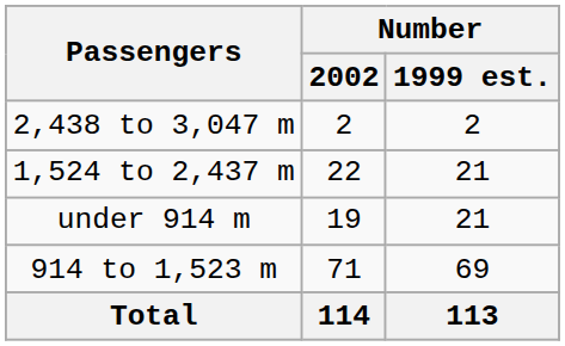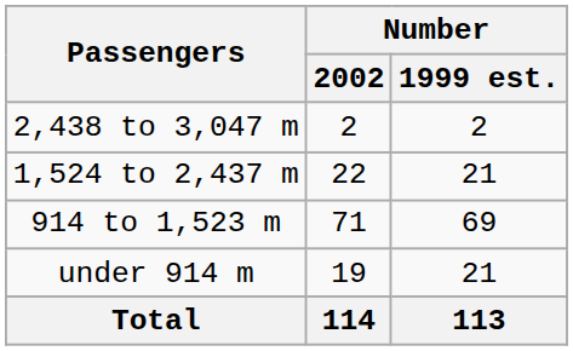 <table class="wikitable" style="text-align:center">
 <tr>
 <th rowspan="2">Passengers</th>
 <th colspan="2">Number</th>
 </tr>
 <tr>
 <th>2002</th>
 <th>1999 est.</th>
 </tr>
 <tr>
 <td>2,438 to 3,047 m</td>
 <td>2</td>
 <td>2</td>
 </tr>
 <tr>
 <td>1,524 to 2,437 m</td>
 <td>22</td>
 <td>21</td>
 </tr>
 <tr>
+<td>914 to 1,523 m</td>
+<td>71</td>
+<td>69</td>
+</tr>
+<tr>
 <td>under 914 m</td>
 <td>19</td>
 <td>21</td>
-</tr>
-<tr>
-<td>914 to 1,523 m</td>
-<td>71</td>
-<td>69</td>
 </tr>
 <tr>
 <th>Total</th>
 <th>114</th>
 <th>113</th>
 </tr>
 </table>
